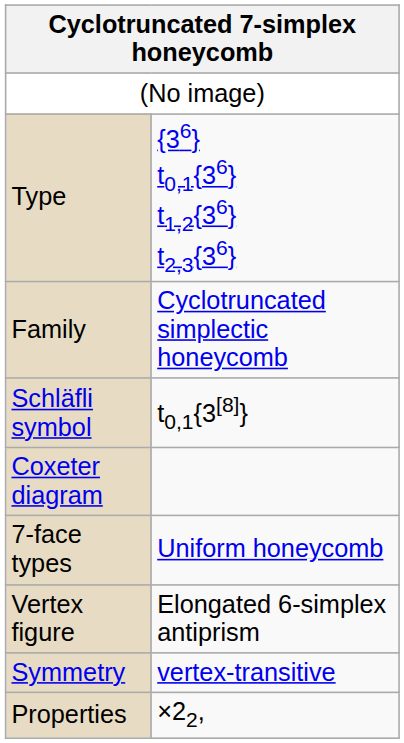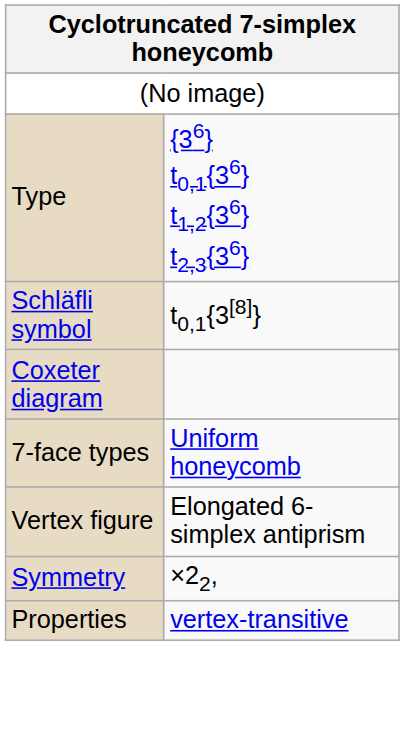 <table class="wikitable" align="right" style="margin-left:10px" width="250">
 <tr>
 <th bgcolor=#e7dcc3 colspan=2>Cyclotruncated 7-simplex honeycomb</th>
 </tr>
 <tr>
 <td bgcolor=#ffffff align=center colspan=2>(No image)</td>
 </tr>
 <tr>
 <td bgcolor=#e7dcc3>Type</td>
 <td><a href='#'>{3<sup>6</sup>}</a> <br><a href='#'>t<sub>0,1</sub>{3<sup>6</sup>}</a> <br><a href='#'>t<sub>1,2</sub>{3<sup>6</sup>}</a> <br><a href='#'>t<sub>2,3</sub>{3<sup>6</sup>}</a> </td>
-</tr>
-<tr>
-<td bgcolor=#e7dcc3>Family</td>
-<td><a href='#'>Cyclotruncated simplectic honeycomb</a></td>
 </tr>
 <tr>
 <td bgcolor=#e7dcc3><a href='#'>Schläfli symbol</a></td>
 <td>t<sub>0,1</sub>{3<sup>[8]</sup>}</td>
 </tr>
 <tr>
 <td bgcolor=#e7dcc3><a href='#'>Coxeter diagram</a></td>
 <td></td>
 </tr>
 <tr>
 <td bgcolor=#e7dcc3>7-face types</td>
 <td><a href='#'>Uniform honeycomb</a></td>
 </tr>
 <tr>
 <td bgcolor=#e7dcc3>Vertex figure</td>
 <td>Elongated 6-simplex antiprism</td>
 </tr>
 <tr>
 <td bgcolor=#e7dcc3><a href='#'>Symmetry</a></td>
-<td><a href='#'>vertex-transitive</a></td>
+<td>×2<sub>2</sub>, </td>
 </tr>
 <tr>
 <td bgcolor=#e7dcc3>Properties</td>
-<td>×2<sub>2</sub>, </td>
+<td><a href='#'>vertex-transitive</a></td>
 </tr>
 </table>
